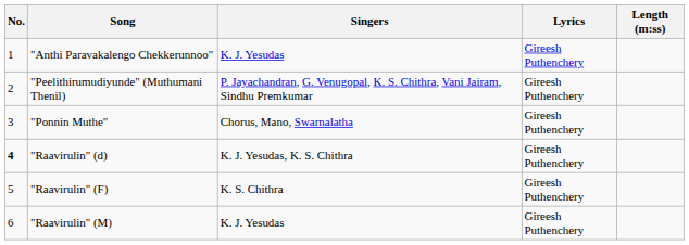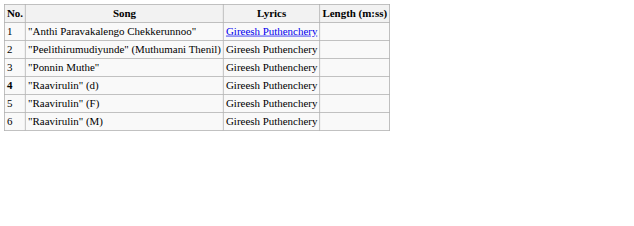 <table class="wikitable" style="font-size:95%;">
 <tr>
 <th>No.</th>
 <th>Song</th>
-<th>Singers</th>
 <th>Lyrics</th>
 <th>Length (m:ss)</th>
 </tr>
 <tr>
 <td>1</td>
 <td>"Anthi Paravakalengo Chekkerunnoo"</td>
-<td><a href='#'>K. J. Yesudas</a></td>
 <td><a href='#'>Gireesh Puthenchery</a></td>
 <td></td>
 </tr>
 <tr>
 <td>2</td>
 <td>"Peelithirumudiyunde" (Muthumani Thenil)</td>
-<td><a href='#'>P. Jayachandran</a>, <a href='#'>G. Venugopal</a>, <a href='#'>K. S. Chithra</a>, <a href='#'>Vani Jairam</a>, Sindhu Premkumar</td>
 <td>Gireesh Puthenchery</td>
 <td></td>
 </tr>
 <tr>
 <td>3</td>
 <td>"Ponnin Muthe"</td>
-<td>Chorus, Mano, <a href='#'>Swarnalatha</a></td>
 <td>Gireesh Puthenchery</td>
 <td></td>
 </tr>
 <tr>
 <td><strong>4</strong></td>
 <td>"Raavirulin" (d)</td>
-<td>K. J. Yesudas, K. S. Chithra</td>
 <td>Gireesh Puthenchery</td>
 <td></td>
 </tr>
 <tr>
 <td>5</td>
 <td>"Raavirulin" (F)</td>
-<td>K. S. Chithra</td>
 <td>Gireesh Puthenchery</td>
 <td></td>
 </tr>
 <tr>
 <td>6</td>
 <td>"Raavirulin" (M)</td>
-<td>K. J. Yesudas</td>
 <td>Gireesh Puthenchery</td>
 <td></td>
 </tr>
 </table>
